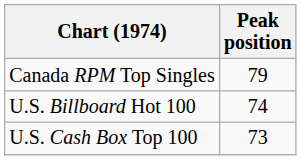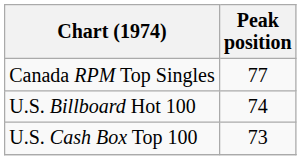 <table class="wikitable sortable">
 <tr>
 <th>Chart (1974)</th>
 <th>Peak<br>position</th>
 </tr>
 <tr>
 <td>Canada <em>RPM</em> Top Singles</td>
-<td style="text-align:center;">79</td>
+<td style="text-align:center;">77</td>
 </tr>
 <tr>
 <td>U.S. <em>Billboard</em> Hot 100</td>
 <td style="text-align:center;">74</td>
 </tr>
 <tr>
 <td>U.S. <em>Cash Box</em> Top 100</td>
 <td align="center">73</td>
 </tr>
 <tr>
 </tr>
 </table>
